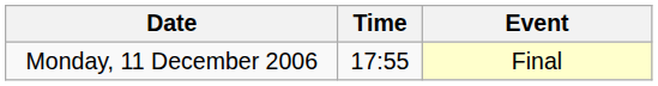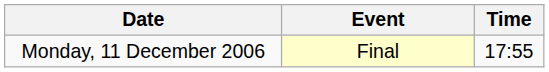 <table class = "wikitable" style="text-align:center;">
 <tr>
 <th width=220>Date</th>
+<th width=150>Event</th>
 <th width=50>Time</th>
-<th width=150>Event</th>
 </tr>
 <tr>
 <td>Monday, 11 December 2006</td>
+<td bgcolor=ffffcc>Final</td>
 <td>17:55</td>
-<td bgcolor=ffffcc>Final</td>
 </tr>
 </table>
